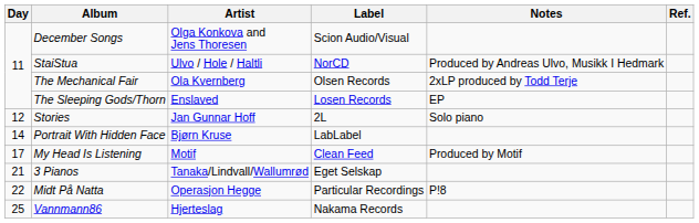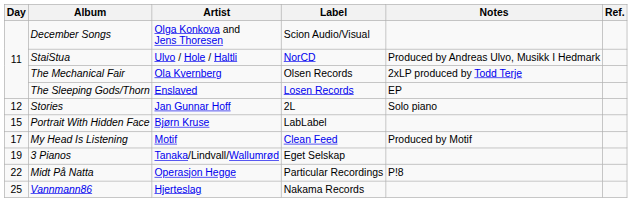 <table class="wikitable">
 <tr>
 <th>Day</th>
 <th>Album</th>
 <th>Artist</th>
 <th>Label</th>
 <th>Notes</th>
 <th>Ref.</th>
 </tr>
 <tr>
 <td rowspan="4" style="text-align:center;">11</td>
 <td><em>December Songs</em></td>
 <td><a href='#'>Olga Konkova</a> and <br><a href='#'>Jens Thoresen</a></td>
 <td>Scion Audio/Visual</td>
 <td></td>
 <td style="text-align:center;"></td>
 </tr>
 <tr>
 <td><em>StaiStua</em></td>
 <td><a href='#'>Ulvo</a> / <a href='#'>Hole</a> / <a href='#'>Haltli</a></td>
 <td><a href='#'>NorCD</a></td>
 <td>Produced by Andreas Ulvo, Musikk I Hedmark</td>
 <td style="text-align:center;"></td>
 </tr>
 <tr>
 <td><em>The Mechanical Fair</em></td>
 <td><a href='#'>Ola Kvernberg</a></td>
 <td>Olsen Records</td>
 <td>2xLP produced by <a href='#'>Todd Terje</a></td>
 <td style="text-align:center;"></td>
 </tr>
 <tr>
 <td><em>The Sleeping Gods/Thorn</em></td>
 <td><a href='#'>Enslaved</a></td>
 <td><a href='#'>Losen Records</a></td>
 <td>EP</td>
 <td style="text-align:center;"></td>
 </tr>
 <tr>
 <td rowspan="1" style="text-align:center;">12</td>
 <td><em>Stories</em></td>
 <td><a href='#'>Jan Gunnar Hoff</a></td>
 <td>2L</td>
 <td>Solo piano</td>
 <td style="text-align:center;"></td>
 </tr>
 <tr>
-<td rowspan="1" style="text-align:center;">14</td>
+<td rowspan="1" style="text-align:center;">15</td>
 <td><em>Portrait With Hidden Face</em></td>
 <td><a href='#'>Bjørn Kruse</a></td>
 <td>LabLabel</td>
 <td></td>
 <td style="text-align:center;"></td>
 </tr>
 <tr>
 <td rowspan="1" style="text-align:center;">17</td>
 <td><em>My Head Is Listening</em></td>
 <td><a href='#'>Motif</a></td>
 <td><a href='#'>Clean Feed</a></td>
 <td>Produced by Motif</td>
 <td style="text-align:center;"></td>
 </tr>
 <tr>
-<td rowspan="1" style="text-align:center;">21</td>
+<td rowspan="1" style="text-align:center;">19</td>
 <td><em>3 Pianos</em></td>
 <td><a href='#'>Tanaka</a>/Lindvall/<a href='#'>Wallumrød</a></td>
 <td>Eget Selskap</td>
 <td></td>
 <td style="text-align:center;"></td>
 </tr>
 <tr>
 <td rowspan="1" style="text-align:center;">22</td>
 <td><em>Midt På Natta</em></td>
 <td><a href='#'>Operasjon Hegge</a></td>
 <td>Particular Recordings</td>
 <td>P!8</td>
 <td style="text-align:center;"></td>
 </tr>
 <tr>
 <td rowspan="1" style="text-align:center;">25</td>
 <td><em><a href='#'>Vannmann86</a></em></td>
 <td><a href='#'>Hjerteslag</a></td>
 <td>Nakama Records</td>
 <td></td>
 <td style="text-align:center;"></td>
 </tr>
 </table>
